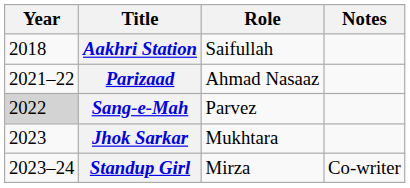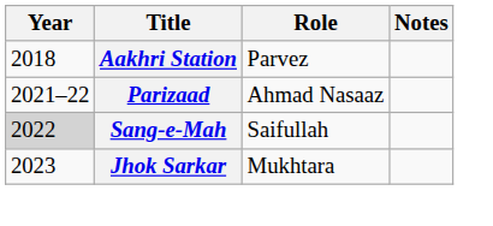 <table class="wikitable plainrowheaders">
 <tr>
 <th>Year</th>
 <th>Title</th>
 <th>Role</th>
 <th>Notes</th>
 </tr>
 <tr>
 <td>2018</td>
 <th scope=row><em><a href='#'>Aakhri Station</a></em></th>
-<td>Saifullah</td>
+<td>Parvez</td>
 <td></td>
 </tr>
 <tr>
 <td>2021–22</td>
 <th scope=row><em><a href='#'>Parizaad</a></em></th>
 <td>Ahmad Nasaaz</td>
 <td></td>
 </tr>
 <tr>
 <td style="background: lightgrey;">2022</td>
 <th scope=row><em><a href='#'>Sang-e-Mah</a></em></th>
-<td>Parvez</td>
+<td>Saifullah</td>
 <td></td>
 </tr>
 <tr>
 <td>2023</td>
 <th scope=row><em><a href='#'>Jhok Sarkar</a></em></th>
 <td>Mukhtara</td>
 <td></td>
 </tr>
-<tr>
-<td>2023–24</td>
-<th scope="row"><em><a href='#'>Standup Girl</a></em></th>
-<td>Mirza</td>
-<td>Co-writer</td>
-</tr>
 </table>
